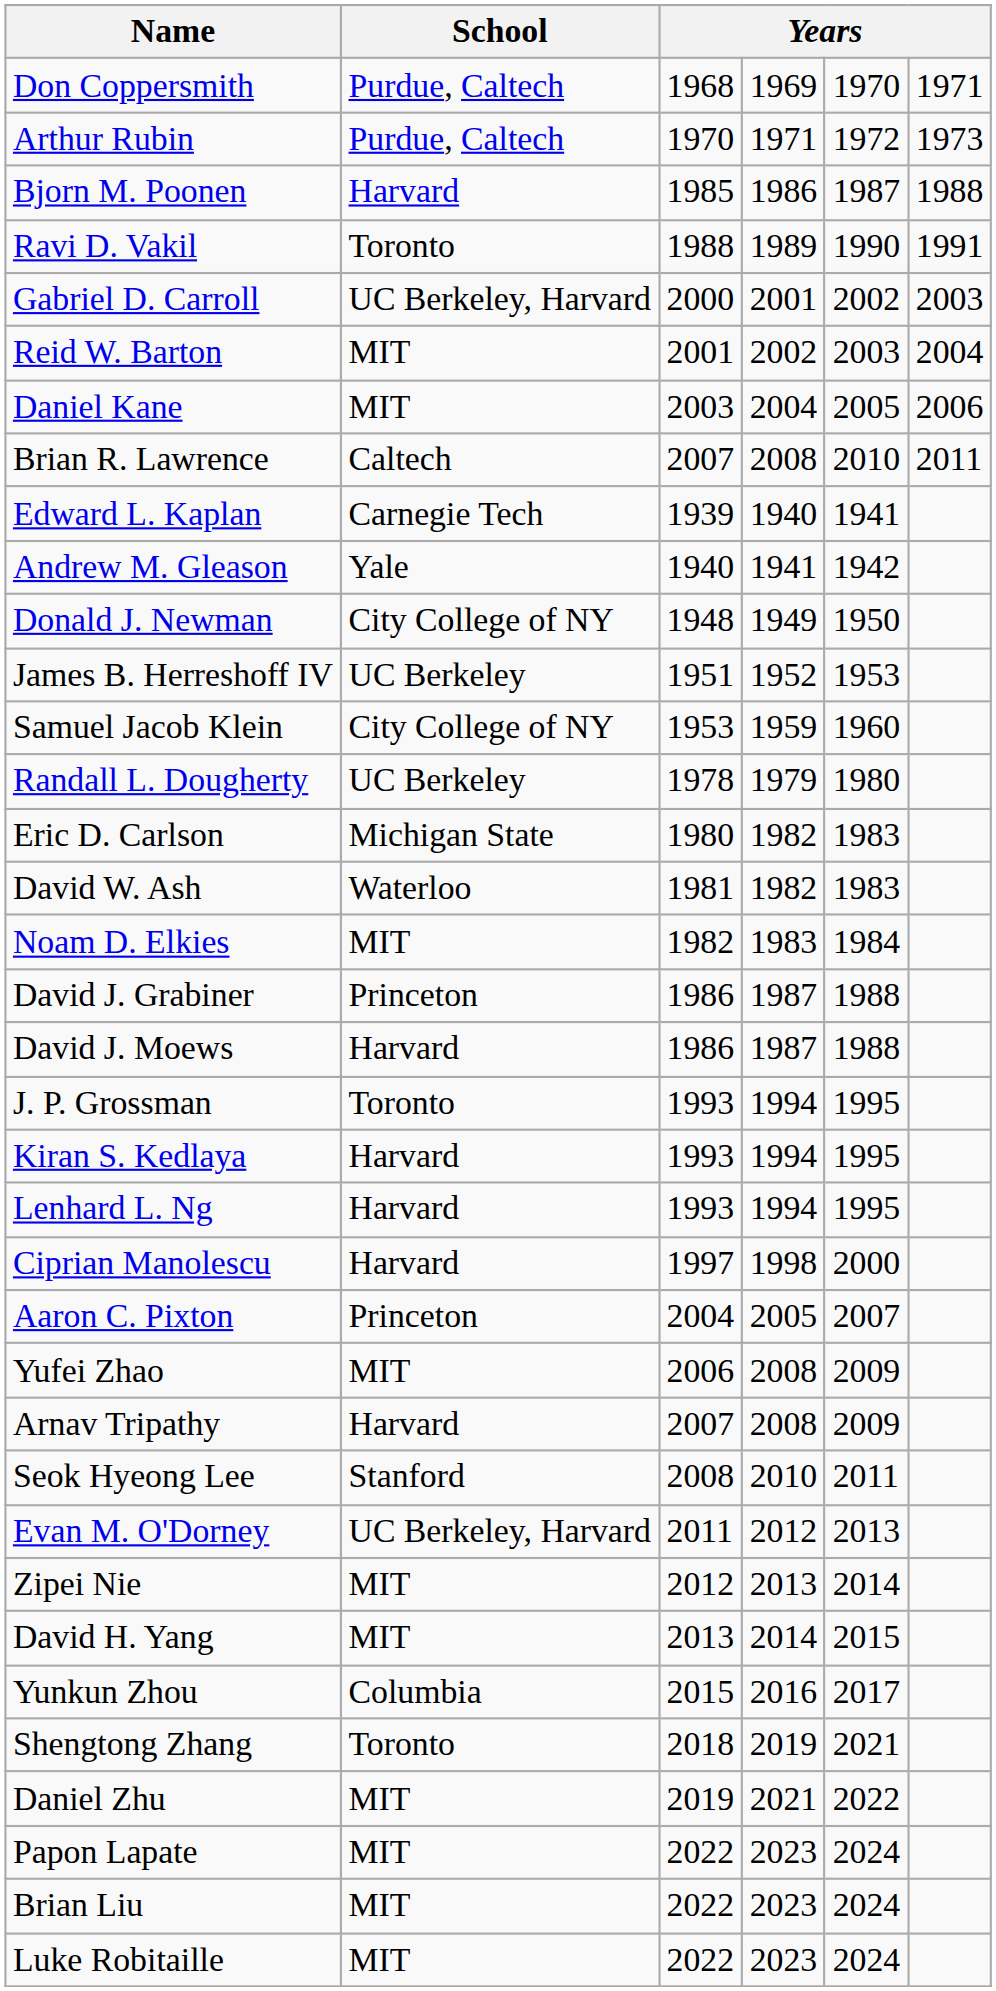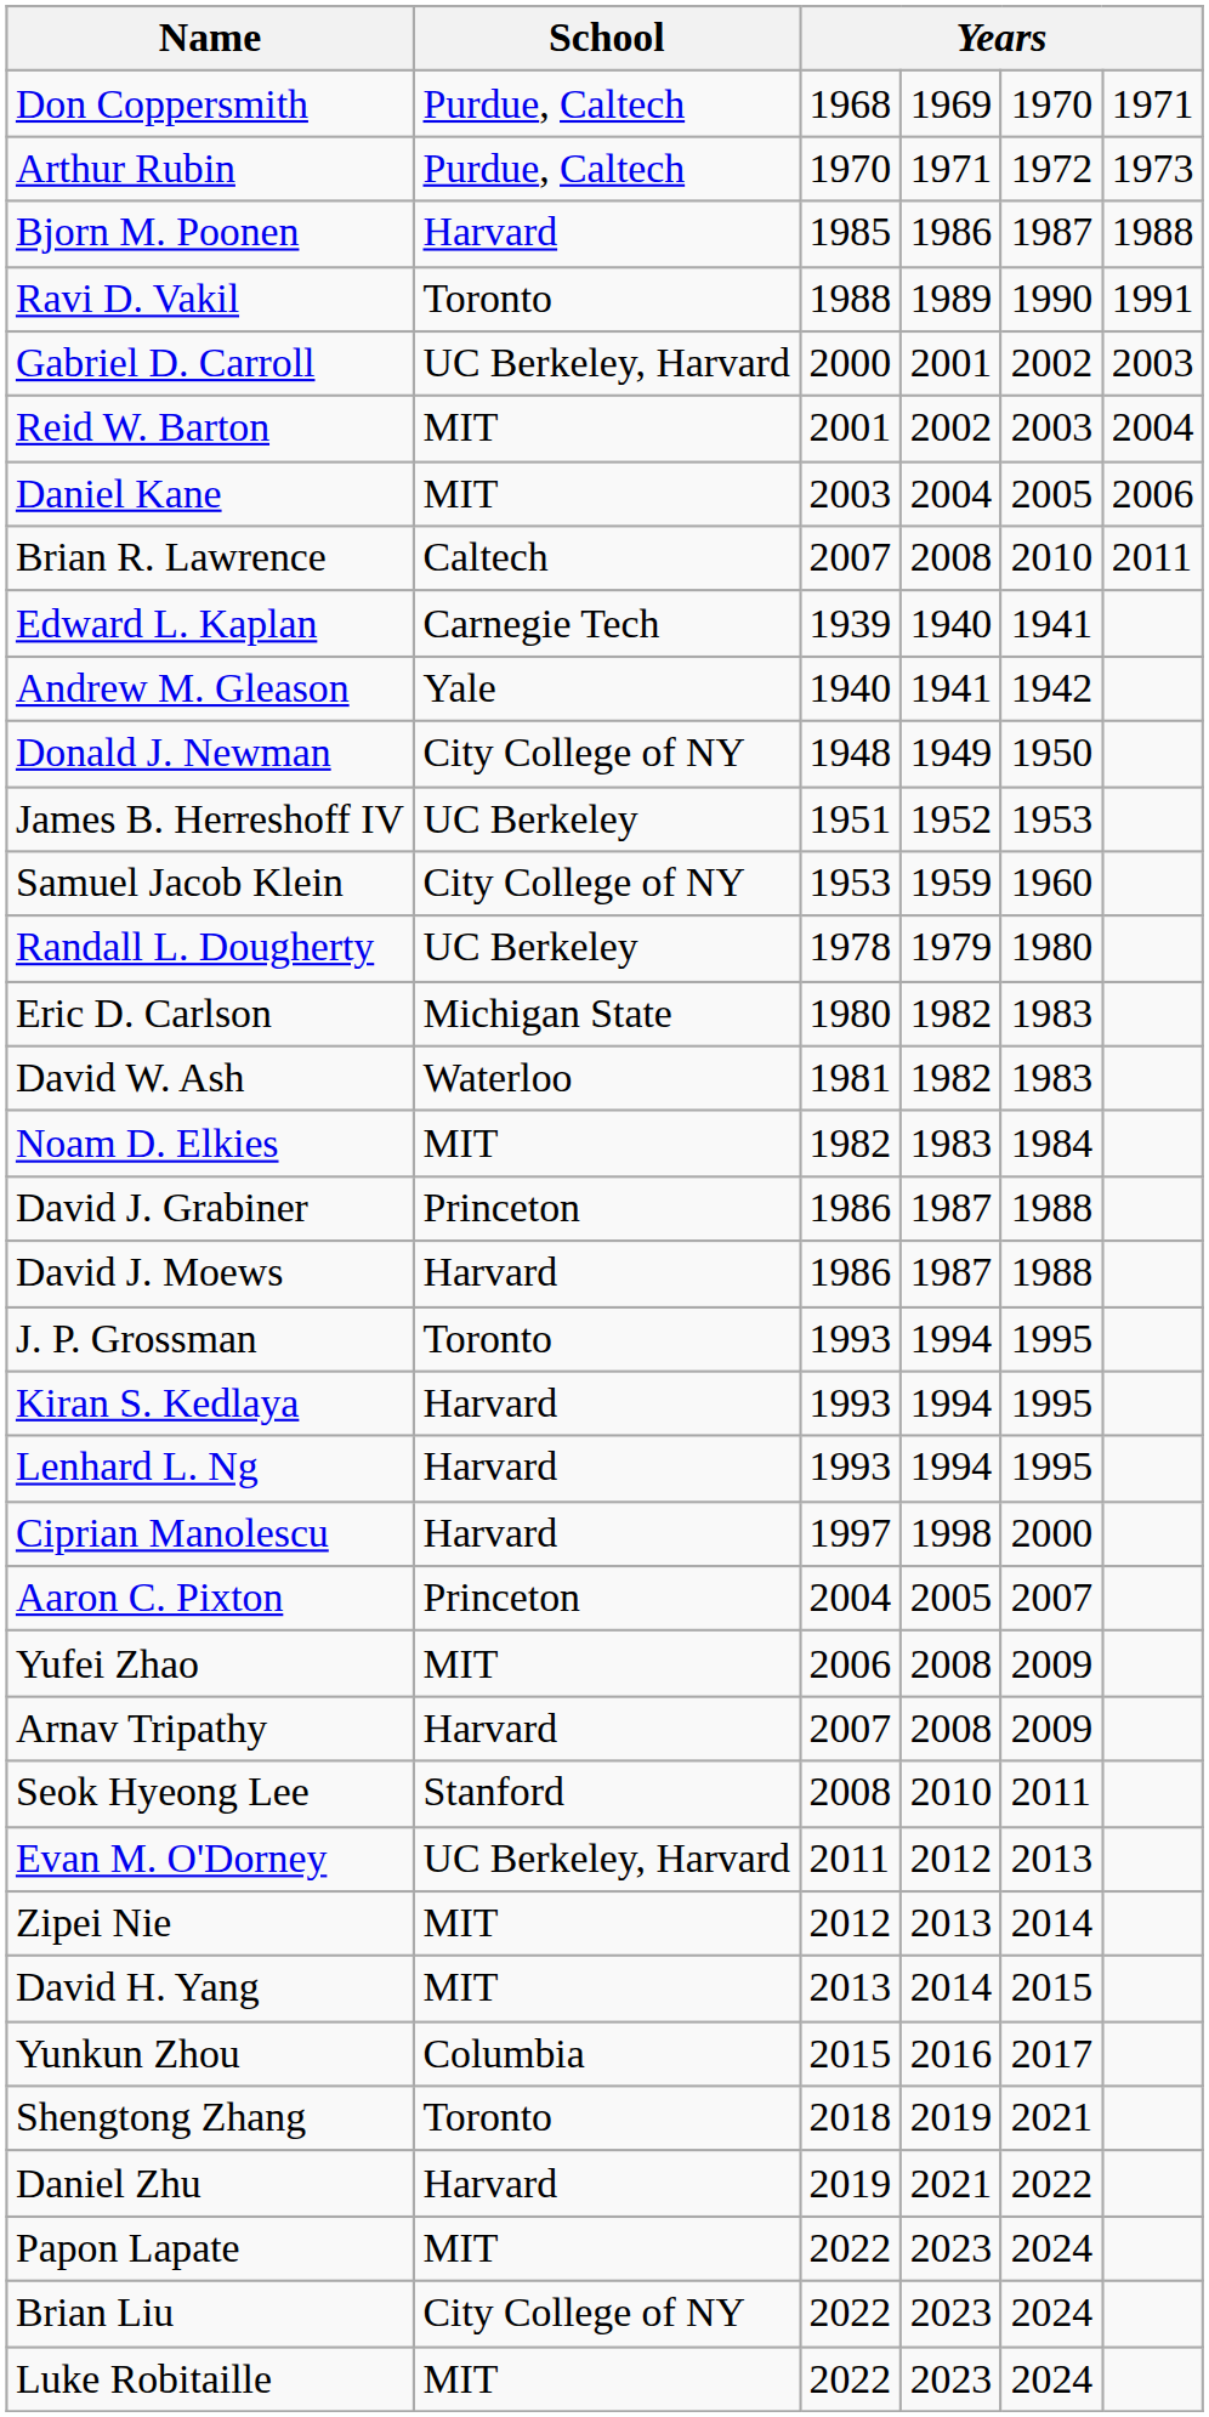 <table class="wikitable" style="margin:0.5em auto">
 <tr>
 <th>Name</th>
 <th>School</th>
 <th colspan=4 align=center><em>Years</em></th>
 </tr>
 <tr>
 <td><a href='#'>Don Coppersmith</a></td>
 <td><a href='#'>Purdue</a>, <a href='#'>Caltech</a></td>
 <td>1968</td>
 <td>1969</td>
 <td>1970</td>
 <td>1971</td>
 </tr>
 <tr>
 <td><a href='#'>Arthur Rubin</a></td>
 <td><a href='#'>Purdue</a>, <a href='#'>Caltech</a></td>
 <td>1970</td>
 <td>1971</td>
 <td>1972</td>
 <td>1973</td>
 </tr>
 <tr>
 <td><a href='#'>Bjorn M. Poonen</a></td>
 <td><a href='#'>Harvard</a></td>
 <td>1985</td>
 <td>1986</td>
 <td>1987</td>
 <td>1988</td>
 </tr>
 <tr>
 <td><a href='#'>Ravi D. Vakil</a></td>
 <td>Toronto</td>
 <td>1988</td>
 <td>1989</td>
 <td>1990</td>
 <td>1991</td>
 </tr>
 <tr>
 <td><a href='#'>Gabriel D. Carroll</a></td>
 <td>UC Berkeley, Harvard</td>
 <td>2000</td>
 <td>2001</td>
 <td>2002</td>
 <td>2003</td>
 </tr>
 <tr>
 <td><a href='#'>Reid W. Barton</a></td>
 <td>MIT</td>
 <td>2001</td>
 <td>2002</td>
 <td>2003</td>
 <td>2004</td>
 </tr>
 <tr>
 <td><a href='#'>Daniel Kane</a></td>
 <td>MIT</td>
 <td>2003</td>
 <td>2004</td>
 <td>2005</td>
 <td>2006</td>
 </tr>
 <tr>
 <td>Brian R. Lawrence</td>
 <td>Caltech</td>
 <td>2007</td>
 <td>2008</td>
 <td>2010</td>
 <td>2011</td>
 </tr>
 <tr>
 <td><a href='#'>Edward L. Kaplan</a></td>
 <td>Carnegie Tech</td>
 <td>1939</td>
 <td>1940</td>
 <td>1941</td>
 <td></td>
 </tr>
 <tr>
 <td><a href='#'>Andrew M. Gleason</a></td>
 <td>Yale</td>
 <td>1940</td>
 <td>1941</td>
 <td>1942</td>
 <td></td>
 </tr>
 <tr>
 <td><a href='#'>Donald J. Newman</a></td>
 <td>City College of NY</td>
 <td>1948</td>
 <td>1949</td>
 <td>1950</td>
 <td></td>
 </tr>
 <tr>
 <td>James B. Herreshoff IV</td>
 <td>UC Berkeley</td>
 <td>1951</td>
 <td>1952</td>
 <td>1953</td>
 <td></td>
 </tr>
 <tr>
 <td>Samuel Jacob Klein</td>
 <td>City College of NY</td>
 <td>1953</td>
 <td>1959</td>
 <td>1960</td>
 <td></td>
 </tr>
 <tr>
 <td><a href='#'>Randall L. Dougherty</a></td>
 <td>UC Berkeley</td>
 <td>1978</td>
 <td>1979</td>
 <td>1980</td>
 <td></td>
 </tr>
 <tr>
 <td>Eric D. Carlson</td>
 <td>Michigan State</td>
 <td>1980</td>
 <td>1982</td>
 <td>1983</td>
 <td></td>
 </tr>
 <tr>
 <td>David W. Ash</td>
 <td>Waterloo</td>
 <td>1981</td>
 <td>1982</td>
 <td>1983</td>
 <td></td>
 </tr>
 <tr>
 <td><a href='#'>Noam D. Elkies</a></td>
 <td>MIT</td>
 <td>1982</td>
 <td>1983</td>
 <td>1984</td>
 <td></td>
 </tr>
 <tr>
 <td>David J. Grabiner</td>
 <td>Princeton</td>
 <td>1986</td>
 <td>1987</td>
 <td>1988</td>
 <td></td>
 </tr>
 <tr>
 <td>David J. Moews</td>
 <td>Harvard</td>
 <td>1986</td>
 <td>1987</td>
 <td>1988</td>
 <td></td>
 </tr>
 <tr>
 <td>J. P. Grossman</td>
 <td>Toronto</td>
 <td>1993</td>
 <td>1994</td>
 <td>1995</td>
 <td></td>
 </tr>
 <tr>
 <td><a href='#'>Kiran S. Kedlaya</a></td>
 <td>Harvard</td>
 <td>1993</td>
 <td>1994</td>
 <td>1995</td>
 <td></td>
 </tr>
 <tr>
 <td><a href='#'>Lenhard L. Ng</a></td>
 <td>Harvard</td>
 <td>1993</td>
 <td>1994</td>
 <td>1995</td>
 <td></td>
 </tr>
 <tr>
 <td><a href='#'>Ciprian Manolescu</a></td>
 <td>Harvard</td>
 <td>1997</td>
 <td>1998</td>
 <td>2000</td>
 <td></td>
 </tr>
 <tr>
 <td><a href='#'>Aaron C. Pixton</a></td>
 <td>Princeton</td>
 <td>2004</td>
 <td>2005</td>
 <td>2007</td>
 <td></td>
 </tr>
 <tr>
 <td>Yufei Zhao</td>
 <td>MIT</td>
 <td>2006</td>
 <td>2008</td>
 <td>2009</td>
 <td></td>
 </tr>
 <tr>
 <td>Arnav Tripathy</td>
 <td>Harvard</td>
 <td>2007</td>
 <td>2008</td>
 <td>2009</td>
 <td></td>
 </tr>
 <tr>
 <td>Seok Hyeong Lee</td>
 <td>Stanford</td>
 <td>2008</td>
 <td>2010</td>
 <td>2011</td>
 <td></td>
 </tr>
 <tr>
 <td><a href='#'>Evan M. O'Dorney</a></td>
 <td>UC Berkeley, Harvard</td>
 <td>2011</td>
 <td>2012</td>
 <td>2013</td>
 <td></td>
 </tr>
 <tr>
 <td>Zipei Nie</td>
 <td>MIT</td>
 <td>2012</td>
 <td>2013</td>
 <td>2014</td>
 <td></td>
 </tr>
 <tr>
 <td>David H. Yang</td>
 <td>MIT</td>
 <td>2013</td>
 <td>2014</td>
 <td>2015</td>
 <td></td>
 </tr>
 <tr>
 <td>Yunkun Zhou</td>
 <td>Columbia</td>
 <td>2015</td>
 <td>2016</td>
 <td>2017</td>
 <td></td>
 </tr>
 <tr>
 <td>Shengtong Zhang</td>
 <td>Toronto</td>
 <td>2018</td>
 <td>2019</td>
 <td>2021</td>
 <td></td>
 </tr>
 <tr>
 <td>Daniel Zhu</td>
-<td>MIT</td>
+<td>Harvard</td>
 <td>2019</td>
 <td>2021</td>
 <td>2022</td>
 <td></td>
 </tr>
 <tr>
 <td>Papon Lapate</td>
 <td>MIT</td>
 <td>2022</td>
 <td>2023</td>
 <td>2024</td>
 <td></td>
 </tr>
 <tr>
 <td>Brian Liu</td>
-<td>MIT</td>
+<td>City College of NY</td>
 <td>2022</td>
 <td>2023</td>
 <td>2024</td>
 <td></td>
 </tr>
 <tr>
 <td>Luke Robitaille</td>
 <td>MIT</td>
 <td>2022</td>
 <td>2023</td>
 <td>2024</td>
 <td></td>
 </tr>
 </table>
